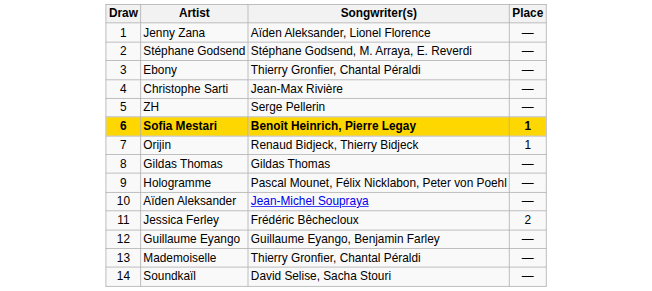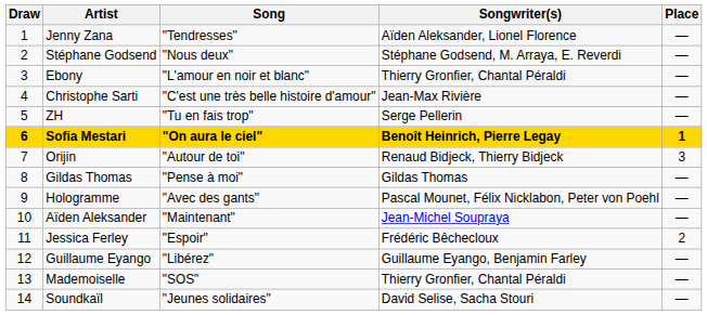 <table class="sortable wikitable" style="margin: 1em auto 1em auto; text-align:center">
 <tr>
 <th>Draw</th>
 <th>Artist</th>
+<th>Song</th>
 <th>Songwriter(s)</th>
 <th>Place</th>
 </tr>
 <tr>
 <td>1</td>
 <td align="left">Jenny Zana</td>
+<td align="left">"Tendresses"</td>
 <td align="left">Aïden Aleksander, Lionel Florence</td>
 <td data-sort-value="4">—</td>
 </tr>
 <tr>
 <td>2</td>
 <td align="left">Stéphane Godsend</td>
+<td align="left">"Nous deux"</td>
 <td align="left">Stéphane Godsend, M. Arraya, E. Reverdi</td>
 <td data-sort-value="4">—</td>
 </tr>
 <tr>
 <td>3</td>
 <td align="left">Ebony</td>
+<td align="left">"L'amour en noir et blanc"</td>
 <td align="left">Thierry Gronfier, Chantal Péraldi</td>
 <td data-sort-value="4">—</td>
 </tr>
 <tr>
 <td>4</td>
 <td align="left">Christophe Sarti</td>
+<td align="left">"C'est une très belle histoire d'amour"</td>
 <td align="left">Jean-Max Rivière</td>
 <td data-sort-value="4">—</td>
 </tr>
 <tr>
 <td>5</td>
 <td align="left">ZH</td>
+<td align="left">"Tu en fais trop"</td>
 <td align="left">Serge Pellerin</td>
 <td data-sort-value="4">—</td>
 </tr>
 <tr style="font-weight:bold; background:gold;">
 <td>6</td>
 <td align="left">Sofia Mestari</td>
+<td align="left">"On aura le ciel"</td>
 <td align="left">Benoît Heinrich, Pierre Legay</td>
 <td>1</td>
 </tr>
 <tr>
 <td>7</td>
 <td align="left">Orijin</td>
+<td align="left">"Autour de toi"</td>
 <td align="left">Renaud Bidjeck, Thierry Bidjeck</td>
-<td>1</td>
+<td>3</td>
 </tr>
 <tr>
 <td>8</td>
 <td align="left">Gildas Thomas</td>
+<td align="left">"Pense à moi"</td>
 <td align="left">Gildas Thomas</td>
 <td data-sort-value="4">—</td>
 </tr>
 <tr>
 <td>9</td>
 <td align="left">Hologramme</td>
+<td align="left">"Avec des gants"</td>
 <td align="left">Pascal Mounet, Félix Nicklabon, Peter von Poehl</td>
 <td data-sort-value="4">—</td>
 </tr>
 <tr>
 <td>10</td>
 <td align="left">Aïden Aleksander</td>
+<td align="left">"Maintenant"</td>
 <td align="left"><a href='#'>Jean-Michel Soupraya</a></td>
 <td data-sort-value="4">—</td>
 </tr>
 <tr>
 <td>11</td>
 <td align="left">Jessica Ferley</td>
+<td align="left">"Espoir"</td>
 <td align="left">Frédéric Bêchecloux</td>
 <td>2</td>
 </tr>
 <tr>
 <td>12</td>
 <td align="left">Guillaume Eyango</td>
+<td align="left">"Libérez"</td>
 <td align="left">Guillaume Eyango, Benjamin Farley</td>
 <td data-sort-value="4">—</td>
 </tr>
 <tr>
 <td>13</td>
 <td align="left">Mademoiselle</td>
+<td align="left">"SOS"</td>
 <td align="left">Thierry Gronfier, Chantal Péraldi</td>
 <td data-sort-value="4">—</td>
 </tr>
 <tr>
 <td>14</td>
 <td align="left">Soundkaïl</td>
+<td align="left">"Jeunes solidaires"</td>
 <td align="left">David Selise, Sacha Stouri</td>
 <td data-sort-value="4">—</td>
 </tr>
 </table>
